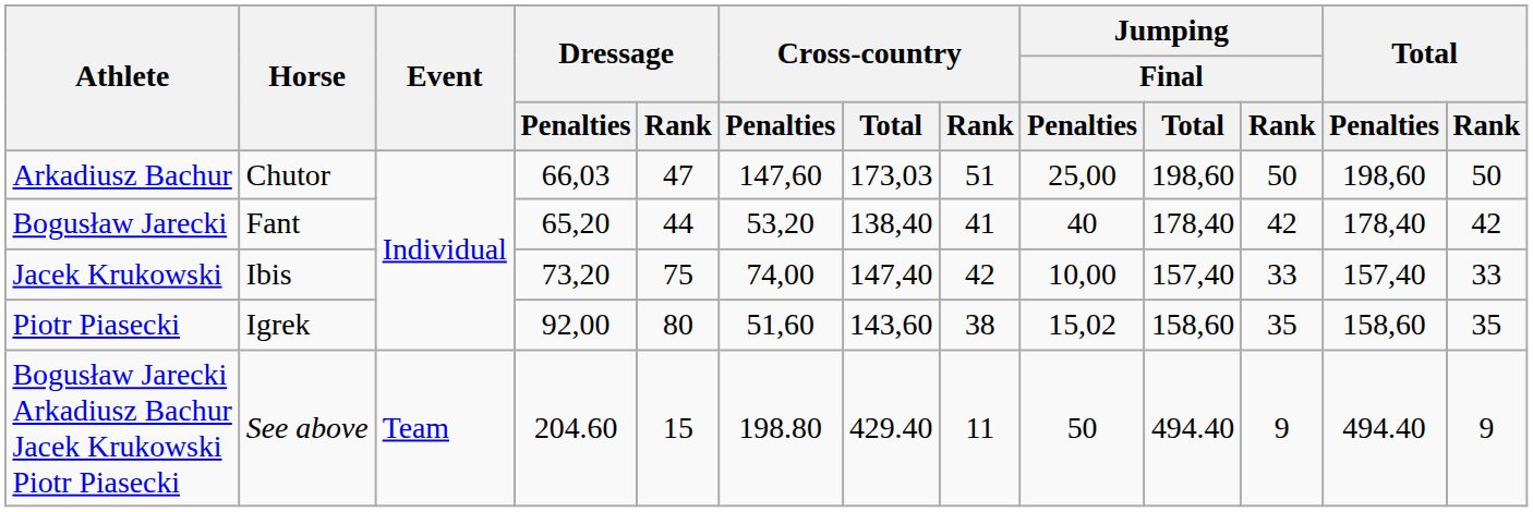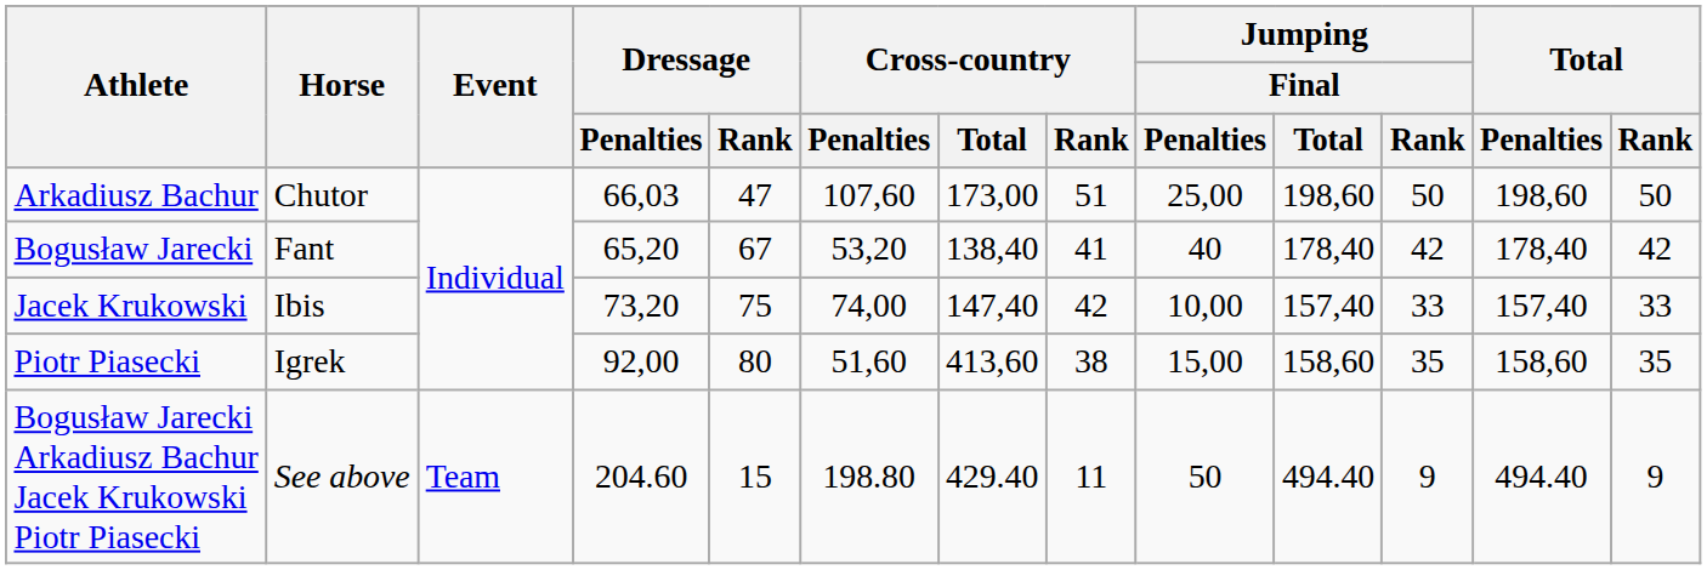 <table class=wikitable style="font-size:90%">
 <tr>
 <th rowspan="3">Athlete</th>
 <th rowspan="3">Horse</th>
 <th rowspan="3">Event</th>
 <th colspan="2" rowspan="2">Dressage</th>
 <th colspan="3" rowspan="2">Cross-country</th>
 <th colspan="3">Jumping</th>
 <th colspan="2" rowspan="2">Total</th>
 </tr>
 <tr style="font-size:95%">
 <th colspan="3">Final</th>
 </tr>
 <tr style="font-size:95%">
 <th>Penalties</th>
 <th>Rank</th>
 <th>Penalties</th>
 <th>Total</th>
 <th>Rank</th>
 <th>Penalties</th>
 <th>Total</th>
 <th>Rank</th>
 <th>Penalties</th>
 <th>Rank</th>
 </tr>
 <tr align=center>
 <td align=left><a href='#'>Arkadiusz Bachur</a></td>
 <td align=left>Chutor</td>
 <td align=left rowspan=4><a href='#'>Individual</a></td>
 <td>66,03</td>
 <td>47</td>
-<td>147,60</td>
-<td>173,03</td>
+<td>107,60</td>
+<td>173,00</td>
 <td>51</td>
 <td>25,00</td>
 <td>198,60</td>
 <td>50</td>
 <td>198,60</td>
 <td>50</td>
 </tr>
 <tr align=center>
 <td align=left><a href='#'>Bogusław Jarecki</a></td>
 <td align=left>Fant</td>
 <td>65,20</td>
-<td>44</td>
+<td>67</td>
 <td>53,20</td>
 <td>138,40</td>
 <td>41</td>
 <td>40</td>
 <td>178,40</td>
 <td>42</td>
 <td>178,40</td>
 <td>42</td>
 </tr>
 <tr align=center>
 <td align=left><a href='#'>Jacek Krukowski</a></td>
 <td align=left>Ibis</td>
 <td>73,20</td>
 <td>75</td>
 <td>74,00</td>
 <td>147,40</td>
 <td>42</td>
 <td>10,00</td>
 <td>157,40</td>
 <td>33</td>
 <td>157,40</td>
 <td>33</td>
 </tr>
 <tr align=center>
 <td align=left><a href='#'>Piotr Piasecki</a></td>
 <td align=left>Igrek</td>
 <td>92,00</td>
 <td>80</td>
 <td>51,60</td>
-<td>143,60</td>
+<td>413,60</td>
 <td>38</td>
-<td>15,02</td>
+<td>15,00</td>
 <td>158,60</td>
 <td>35</td>
 <td>158,60</td>
 <td>35</td>
 </tr>
 <tr align=center>
 <td align=left><a href='#'>Bogusław Jarecki </a><br><a href='#'>Arkadiusz Bachur</a><br><a href='#'>Jacek Krukowski</a><br><a href='#'>Piotr Piasecki</a></td>
 <td align=left><em>See above</em></td>
 <td align=left><a href='#'>Team</a></td>
 <td>204.60</td>
 <td>15</td>
 <td>198.80</td>
 <td>429.40</td>
 <td>11</td>
 <td>50</td>
 <td>494.40</td>
 <td>9</td>
 <td>494.40</td>
 <td>9</td>
 </tr>
 </table>
